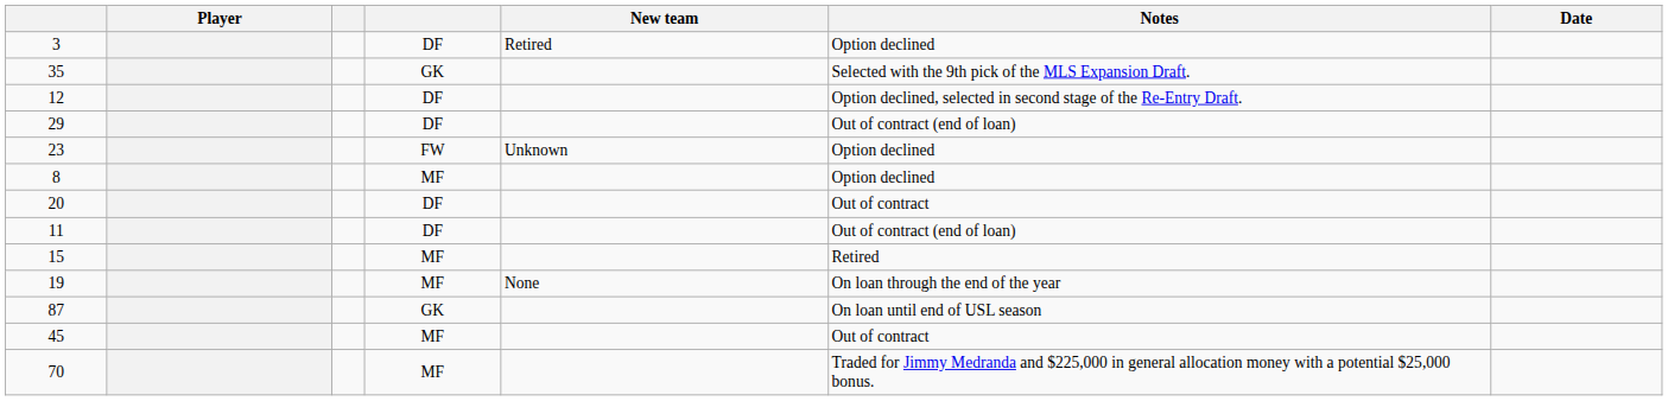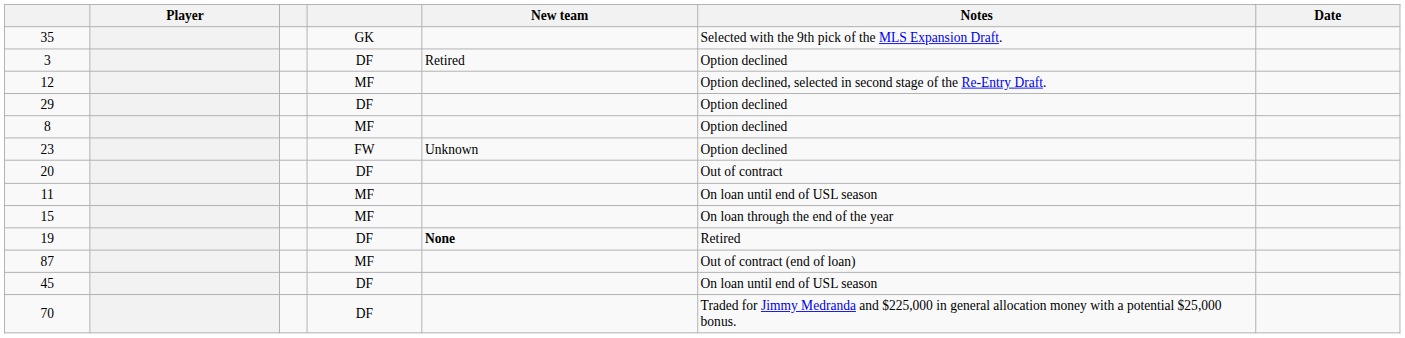 <table class="wikitable plainrowheaders sortable" style="font-size:95%; text-align:left">
 <tr>
 <th scope=col></th>
 <th scope=col>Player</th>
 <th scope=col></th>
 <th scope=col></th>
 <th scope=col>New team</th>
 <th scope=col style="width: 40%">Notes</th>
 <th scope=col>Date</th>
 </tr>
 <tr>
+<td align=center>35</td>
+<th scope=row></th>
+<td></td>
+<td align=center>GK</td>
+<td></td>
+<td>Selected with the 9th pick of the <a href='#'>MLS Expansion Draft</a>.</td>
+<td></td>
+</tr>
+<tr>
 <td align=center>3</td>
 <th scope=row></th>
 <td></td>
 <td align=center>DF</td>
 <td>Retired</td>
 <td>Option declined</td>
 <td></td>
 </tr>
 <tr>
-<td align=center>35</td>
-<th scope=row></th>
-<td></td>
-<td align=center>GK</td>
-<td></td>
-<td>Selected with the 9th pick of the <a href='#'>MLS Expansion Draft</a>.</td>
-<td></td>
-</tr>
-<tr>
 <td align=center>12</td>
 <th scope=row></th>
 <td></td>
-<td align=center>DF</td>
+<td align=center>MF</td>
 <td></td>
 <td>Option declined, selected in second stage of the <a href='#'>Re-Entry Draft</a>.</td>
 <td></td>
 </tr>
 <tr>
 <td align=center>29</td>
 <th scope=row></th>
 <td></td>
 <td align=center>DF</td>
 <td></td>
-<td>Out of contract (end of loan)</td>
-<td></td>
-</tr>
-<tr>
-<td align=center>23</td>
-<th scope=row></th>
-<td></td>
-<td align=center>FW</td>
-<td>Unknown</td>
 <td>Option declined</td>
 <td></td>
 </tr>
 <tr>
 <td align=center>8</td>
 <th scope=row></th>
 <td></td>
 <td align=center>MF</td>
 <td></td>
+<td>Option declined</td>
+<td></td>
+</tr>
+<tr>
+<td align=center>23</td>
+<th scope=row></th>
+<td></td>
+<td align=center>FW</td>
+<td>Unknown</td>
 <td>Option declined</td>
 <td></td>
 </tr>
 <tr>
 <td align=center>20</td>
 <th scope=row></th>
 <td></td>
 <td align=center>DF</td>
 <td></td>
 <td>Out of contract</td>
 <td></td>
 </tr>
 <tr>
 <td align=center>11</td>
 <th scope=row></th>
 <td></td>
-<td align=center>DF</td>
+<td align=center>MF</td>
 <td></td>
-<td>Out of contract (end of loan)</td>
+<td>On loan until end of USL season</td>
 <td></td>
 </tr>
 <tr>
 <td align=center>15</td>
 <th scope=row></th>
 <td></td>
 <td align=center>MF</td>
 <td></td>
-<td>Retired</td>
+<td>On loan through the end of the year</td>
 <td></td>
 </tr>
 <tr>
 <td align=center>19</td>
 <th scope=row></th>
 <td></td>
-<td align=center>MF</td>
-<td>None</td>
-<td>On loan through the end of the year</td>
+<td align=center>DF</td>
+<td><strong>None</strong></td>
+<td>Retired</td>
 <td></td>
 </tr>
 <tr>
 <td align=center>87</td>
 <th scope=row></th>
 <td></td>
-<td align=center>GK</td>
+<td align=center>MF</td>
 <td></td>
-<td>On loan until end of USL season</td>
+<td>Out of contract (end of loan)</td>
 <td></td>
 </tr>
 <tr>
 <td align=center>45</td>
 <th scope=row></th>
 <td></td>
-<td align=center>MF</td>
+<td align=center>DF</td>
 <td></td>
-<td>Out of contract</td>
+<td>On loan until end of USL season</td>
 <td></td>
 </tr>
 <tr>
 <td align=center>70</td>
 <th scope=row></th>
 <td></td>
-<td align=center>MF</td>
+<td align=center>DF</td>
 <td></td>
 <td>Traded for <a href='#'>Jimmy Medranda</a> and $225,000 in general allocation money with a potential $25,000 bonus.</td>
 <td></td>
 </tr>
 </table>
